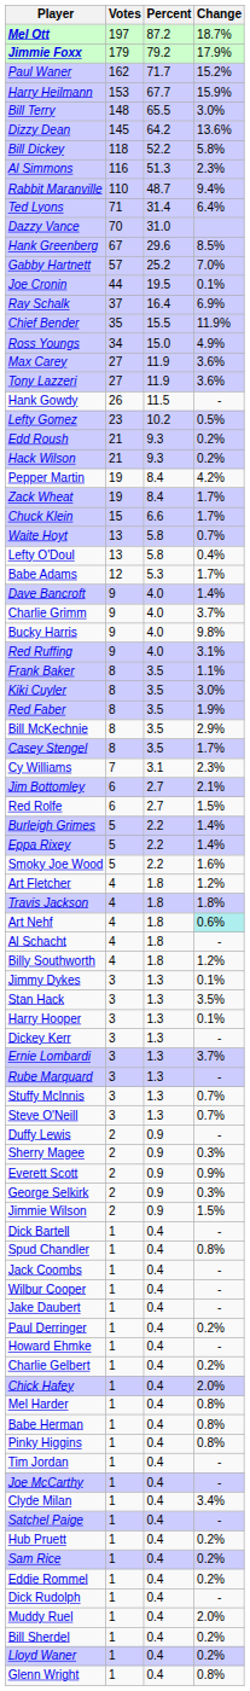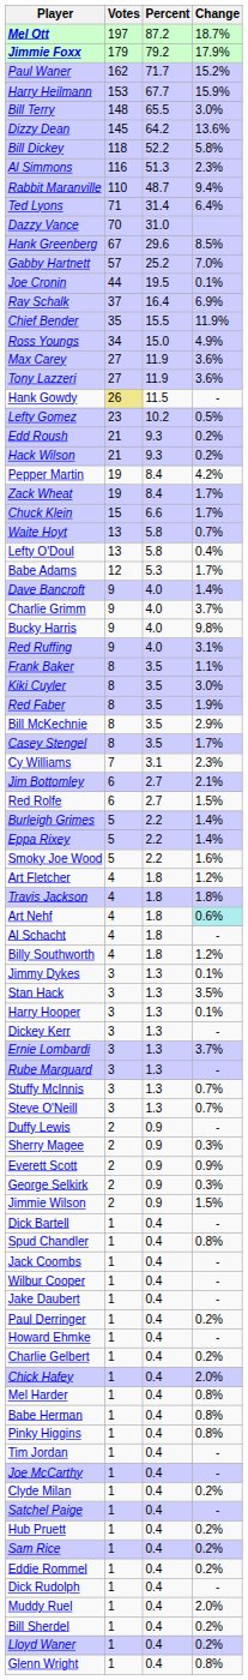 <table class="wikitable" border="1">
 <tr>
 <th>Player</th>
 <th>Votes</th>
 <th>Percent</th>
 <th>Change</th>
 </tr>
 <tr bgcolor="#ccffcc">
 <td><strong><em><a href='#'>Mel Ott</a></em></strong></td>
 <td>197</td>
 <td>87.2</td>
 <td align="left"> 18.7%</td>
 </tr>
 <tr bgcolor="#ccffcc">
 <td><strong><em><a href='#'>Jimmie Foxx</a></em></strong></td>
 <td>179</td>
 <td>79.2</td>
 <td align="left"> 17.9%</td>
 </tr>
 <tr bgcolor="#ccccff">
 <td><em><a href='#'>Paul Waner</a></em></td>
 <td>162</td>
 <td>71.7</td>
 <td align="left"> 15.2%</td>
 </tr>
 <tr bgcolor="#ccccff">
 <td><em><a href='#'>Harry Heilmann</a></em></td>
 <td>153</td>
 <td>67.7</td>
 <td align="left"> 15.9%</td>
 </tr>
 <tr bgcolor="#ccccff">
 <td><em><a href='#'>Bill Terry</a></em></td>
 <td>148</td>
 <td>65.5</td>
 <td align="left"> 3.0%</td>
 </tr>
 <tr bgcolor="#ccccff">
 <td><em><a href='#'>Dizzy Dean</a></em></td>
 <td>145</td>
 <td>64.2</td>
 <td align="left"> 13.6%</td>
 </tr>
 <tr bgcolor="#ccccff">
 <td><em><a href='#'>Bill Dickey</a></em></td>
 <td>118</td>
 <td>52.2</td>
 <td align="left"> 5.8%</td>
 </tr>
 <tr bgcolor="#ccccff">
 <td><em><a href='#'>Al Simmons</a></em></td>
 <td>116</td>
 <td>51.3</td>
 <td align="left"> 2.3%</td>
 </tr>
 <tr bgcolor="#ccccff">
 <td><em><a href='#'>Rabbit Maranville</a></em></td>
 <td>110</td>
 <td>48.7</td>
 <td align="left"> 9.4%</td>
 </tr>
 <tr bgcolor="#ccccff">
 <td><em><a href='#'>Ted Lyons</a></em></td>
 <td>71</td>
 <td>31.4</td>
 <td align="left"> 6.4%</td>
 </tr>
 <tr bgcolor="#ccccff">
 <td><em><a href='#'>Dazzy Vance</a></em></td>
 <td>70</td>
 <td>31.0</td>
 <td align=center></td>
 </tr>
 <tr bgcolor="#ccccff">
 <td><em><a href='#'>Hank Greenberg</a></em></td>
 <td>67</td>
 <td>29.6</td>
 <td align="left"> 8.5%</td>
 </tr>
 <tr bgcolor="#ccccff">
 <td><em><a href='#'>Gabby Hartnett</a></em></td>
 <td>57</td>
 <td>25.2</td>
 <td align="left"> 7.0%</td>
 </tr>
 <tr bgcolor="#ccccff">
 <td><em><a href='#'>Joe Cronin</a></em></td>
 <td>44</td>
 <td>19.5</td>
 <td align="left"> 0.1%</td>
 </tr>
 <tr bgcolor="#ccccff">
 <td><em><a href='#'>Ray Schalk</a></em></td>
 <td>37</td>
 <td>16.4</td>
 <td align="left"> 6.9%</td>
 </tr>
 <tr bgcolor="#ccccff">
 <td><em><a href='#'>Chief Bender</a></em></td>
 <td>35</td>
 <td>15.5</td>
 <td align="left"> 11.9%</td>
 </tr>
 <tr bgcolor="#ccccff">
 <td><em><a href='#'>Ross Youngs</a></em></td>
 <td>34</td>
 <td>15.0</td>
 <td align="left"> 4.9%</td>
 </tr>
 <tr bgcolor="#ccccff">
 <td><em><a href='#'>Max Carey</a></em></td>
 <td>27</td>
 <td>11.9</td>
 <td align="left"> 3.6%</td>
 </tr>
 <tr bgcolor="#ccccff">
 <td><em><a href='#'>Tony Lazzeri</a></em></td>
 <td>27</td>
 <td>11.9</td>
 <td align="left"> 3.6%</td>
 </tr>
 <tr>
 <td><a href='#'>Hank Gowdy</a></td>
-<td>26</td>
+<td style="background: khaki;">26</td>
 <td>11.5</td>
 <td align=center>-</td>
 </tr>
 <tr bgcolor="#ccccff">
 <td><em><a href='#'>Lefty Gomez</a></em></td>
 <td>23</td>
 <td>10.2</td>
 <td align="left"> 0.5%</td>
 </tr>
 <tr bgcolor="#ccccff">
 <td><em><a href='#'>Edd Roush</a></em></td>
 <td>21</td>
 <td>9.3</td>
 <td align="left"> 0.2%</td>
 </tr>
 <tr bgcolor="#ccccff">
 <td><em><a href='#'>Hack Wilson</a></em></td>
 <td>21</td>
 <td>9.3</td>
 <td align="left"> 0.2%</td>
 </tr>
 <tr>
 <td><a href='#'>Pepper Martin</a></td>
 <td>19</td>
 <td>8.4</td>
 <td align="left"> 4.2%</td>
 </tr>
 <tr bgcolor="#ccccff">
 <td><em><a href='#'>Zack Wheat</a></em></td>
 <td>19</td>
 <td>8.4</td>
 <td align="left"> 1.7%</td>
 </tr>
 <tr bgcolor="#ccccff">
 <td><em><a href='#'>Chuck Klein</a></em></td>
 <td>15</td>
 <td>6.6</td>
 <td align="left"> 1.7%</td>
 </tr>
 <tr bgcolor="#ccccff">
 <td><em><a href='#'>Waite Hoyt</a></em></td>
 <td>13</td>
 <td>5.8</td>
 <td align="left"> 0.7%</td>
 </tr>
 <tr>
 <td><a href='#'>Lefty O'Doul</a></td>
 <td>13</td>
 <td>5.8</td>
 <td align="left"> 0.4%</td>
 </tr>
 <tr>
 <td><a href='#'>Babe Adams</a></td>
 <td>12</td>
 <td>5.3</td>
 <td align="left"> 1.7%</td>
 </tr>
 <tr bgcolor="#ccccff">
 <td><em><a href='#'>Dave Bancroft</a></em></td>
 <td>9</td>
 <td>4.0</td>
 <td align="left"> 1.4%</td>
 </tr>
 <tr>
 <td><a href='#'>Charlie Grimm</a></td>
 <td>9</td>
 <td>4.0</td>
 <td align="left"> 3.7%</td>
 </tr>
 <tr>
 <td><a href='#'>Bucky Harris</a></td>
 <td>9</td>
 <td>4.0</td>
 <td align="left"> 9.8%</td>
 </tr>
 <tr bgcolor="#ccccff">
 <td><em><a href='#'>Red Ruffing</a></em></td>
 <td>9</td>
 <td>4.0</td>
 <td align="left"> 3.1%</td>
 </tr>
 <tr bgcolor="#ccccff">
 <td><em><a href='#'>Frank Baker</a></em></td>
 <td>8</td>
 <td>3.5</td>
 <td align="left"> 1.1%</td>
 </tr>
 <tr bgcolor="#ccccff">
 <td><em><a href='#'>Kiki Cuyler</a></em></td>
 <td>8</td>
 <td>3.5</td>
 <td align="left"> 3.0%</td>
 </tr>
 <tr bgcolor="#ccccff">
 <td><em><a href='#'>Red Faber</a></em></td>
 <td>8</td>
 <td>3.5</td>
 <td align="left"> 1.9%</td>
 </tr>
 <tr>
 <td><a href='#'>Bill McKechnie</a></td>
 <td>8</td>
 <td>3.5</td>
 <td align="left"> 2.9%</td>
 </tr>
 <tr bgcolor="#ccccff">
 <td><em><a href='#'>Casey Stengel</a></em></td>
 <td>8</td>
 <td>3.5</td>
 <td align="left"> 1.7%</td>
 </tr>
 <tr>
 <td><a href='#'>Cy Williams</a></td>
 <td>7</td>
 <td>3.1</td>
 <td align="left"> 2.3%</td>
 </tr>
 <tr bgcolor="#ccccff">
 <td><em><a href='#'>Jim Bottomley</a></em></td>
 <td>6</td>
 <td>2.7</td>
 <td align="left"> 2.1%</td>
 </tr>
 <tr>
 <td><a href='#'>Red Rolfe</a></td>
 <td>6</td>
 <td>2.7</td>
 <td align="left"> 1.5%</td>
 </tr>
 <tr bgcolor="#ccccff">
 <td><em><a href='#'>Burleigh Grimes</a></em></td>
 <td>5</td>
 <td>2.2</td>
 <td align="left"> 1.4%</td>
 </tr>
 <tr bgcolor="#ccccff">
 <td><em><a href='#'>Eppa Rixey</a></em></td>
 <td>5</td>
 <td>2.2</td>
 <td align="left"> 1.4%</td>
 </tr>
 <tr>
 <td><a href='#'>Smoky Joe Wood</a></td>
 <td>5</td>
 <td>2.2</td>
 <td align="left"> 1.6%</td>
 </tr>
 <tr>
 <td><a href='#'>Art Fletcher</a></td>
 <td>4</td>
 <td>1.8</td>
 <td align="left"> 1.2%</td>
 </tr>
 <tr bgcolor="#ccccff">
 <td><em><a href='#'>Travis Jackson</a></em></td>
 <td>4</td>
 <td>1.8</td>
 <td align="left"> 1.8%</td>
 </tr>
 <tr>
 <td><a href='#'>Art Nehf</a></td>
 <td>4</td>
 <td>1.8</td>
 <td align="left" style="background: paleturquoise;"> 0.6%</td>
 </tr>
 <tr>
 <td><a href='#'>Al Schacht</a></td>
 <td>4</td>
 <td>1.8</td>
 <td align=center>-</td>
 </tr>
 <tr>
 <td><a href='#'>Billy Southworth</a></td>
 <td>4</td>
 <td>1.8</td>
 <td align="left"> 1.2%</td>
 </tr>
 <tr>
 <td><a href='#'>Jimmy Dykes</a></td>
 <td>3</td>
 <td>1.3</td>
 <td align="left"> 0.1%</td>
 </tr>
 <tr>
 <td><a href='#'>Stan Hack</a></td>
 <td>3</td>
 <td>1.3</td>
 <td align="left"> 3.5%</td>
 </tr>
 <tr>
 <td><a href='#'>Harry Hooper</a></td>
 <td>3</td>
 <td>1.3</td>
 <td align="left"> 0.1%</td>
 </tr>
 <tr>
 <td><a href='#'>Dickey Kerr</a></td>
 <td>3</td>
 <td>1.3</td>
 <td align=center>-</td>
 </tr>
 <tr bgcolor="#ccccff">
 <td><em><a href='#'>Ernie Lombardi</a></em></td>
 <td>3</td>
 <td>1.3</td>
 <td align="left"> 3.7%</td>
 </tr>
 <tr bgcolor="#ccccff">
 <td><em><a href='#'>Rube Marquard</a></em></td>
 <td>3</td>
 <td>1.3</td>
 <td align=center>-</td>
 </tr>
 <tr>
 <td><a href='#'>Stuffy McInnis</a></td>
 <td>3</td>
 <td>1.3</td>
 <td align="left"> 0.7%</td>
 </tr>
 <tr>
 <td><a href='#'>Steve O'Neill</a></td>
 <td>3</td>
 <td>1.3</td>
 <td align="left"> 0.7%</td>
 </tr>
 <tr>
 <td><a href='#'>Duffy Lewis</a></td>
 <td>2</td>
 <td>0.9</td>
 <td align=center>-</td>
 </tr>
 <tr>
 <td><a href='#'>Sherry Magee</a></td>
 <td>2</td>
 <td>0.9</td>
 <td align="left"> 0.3%</td>
 </tr>
 <tr>
 <td><a href='#'>Everett Scott</a></td>
 <td>2</td>
 <td>0.9</td>
 <td align="left"> 0.9%</td>
 </tr>
 <tr>
 <td><a href='#'>George Selkirk</a></td>
 <td>2</td>
 <td>0.9</td>
 <td align="left"> 0.3%</td>
 </tr>
 <tr>
 <td><a href='#'>Jimmie Wilson</a></td>
 <td>2</td>
 <td>0.9</td>
 <td align="left"> 1.5%</td>
 </tr>
 <tr>
 <td><a href='#'>Dick Bartell</a></td>
 <td>1</td>
 <td>0.4</td>
 <td align=center>-</td>
 </tr>
 <tr>
 <td><a href='#'>Spud Chandler</a></td>
 <td>1</td>
 <td>0.4</td>
 <td align="left"> 0.8%</td>
 </tr>
 <tr>
 <td><a href='#'>Jack Coombs</a></td>
 <td>1</td>
 <td>0.4</td>
 <td align=center>-</td>
 </tr>
 <tr>
 <td><a href='#'>Wilbur Cooper</a></td>
 <td>1</td>
 <td>0.4</td>
 <td align=center>-</td>
 </tr>
 <tr>
 <td><a href='#'>Jake Daubert</a></td>
 <td>1</td>
 <td>0.4</td>
 <td align=center>-</td>
 </tr>
 <tr>
 <td><a href='#'>Paul Derringer</a></td>
 <td>1</td>
 <td>0.4</td>
 <td align="left"> 0.2%</td>
 </tr>
 <tr>
 <td><a href='#'>Howard Ehmke</a></td>
 <td>1</td>
 <td>0.4</td>
 <td align=center>-</td>
 </tr>
 <tr>
 <td><a href='#'>Charlie Gelbert</a></td>
 <td>1</td>
 <td>0.4</td>
 <td align="left"> 0.2%</td>
 </tr>
 <tr bgcolor="#ccccff">
 <td><em><a href='#'>Chick Hafey</a></em></td>
 <td>1</td>
 <td>0.4</td>
 <td align="left"> 2.0%</td>
 </tr>
 <tr>
 <td><a href='#'>Mel Harder</a></td>
 <td>1</td>
 <td>0.4</td>
 <td align="left"> 0.8%</td>
 </tr>
 <tr>
 <td><a href='#'>Babe Herman</a></td>
 <td>1</td>
 <td>0.4</td>
 <td align="left"> 0.8%</td>
 </tr>
 <tr>
 <td><a href='#'>Pinky Higgins</a></td>
 <td>1</td>
 <td>0.4</td>
 <td align="left"> 0.8%</td>
 </tr>
 <tr>
 <td><a href='#'>Tim Jordan</a></td>
 <td>1</td>
 <td>0.4</td>
 <td align=center>-</td>
 </tr>
 <tr bgcolor="#ccccff">
 <td><em><a href='#'>Joe McCarthy</a></em></td>
 <td>1</td>
 <td>0.4</td>
 <td align=center>-</td>
 </tr>
 <tr>
 <td><a href='#'>Clyde Milan</a></td>
 <td>1</td>
 <td>0.4</td>
-<td align="left"> 3.4%</td>
+<td align="left"> 0.2%</td>
 </tr>
 <tr bgcolor="#ccccff">
 <td><em><a href='#'>Satchel Paige</a></em></td>
 <td>1</td>
 <td>0.4</td>
 <td align=center>-</td>
 </tr>
 <tr>
 <td><a href='#'>Hub Pruett</a></td>
 <td>1</td>
 <td>0.4</td>
 <td align="left"> 0.2%</td>
 </tr>
 <tr bgcolor="#ccccff">
 <td><em><a href='#'>Sam Rice</a></em></td>
 <td>1</td>
 <td>0.4</td>
 <td align="left"> 0.2%</td>
 </tr>
 <tr>
 <td><a href='#'>Eddie Rommel</a></td>
 <td>1</td>
 <td>0.4</td>
 <td align="left"> 0.2%</td>
 </tr>
 <tr>
 <td><a href='#'>Dick Rudolph</a></td>
 <td>1</td>
 <td>0.4</td>
 <td align=center>-</td>
 </tr>
 <tr>
 <td><a href='#'>Muddy Ruel</a></td>
 <td>1</td>
 <td>0.4</td>
 <td align="left"> 2.0%</td>
 </tr>
 <tr>
 <td><a href='#'>Bill Sherdel</a></td>
 <td>1</td>
 <td>0.4</td>
 <td align="left"> 0.2%</td>
 </tr>
 <tr bgcolor="#ccccff">
 <td><em><a href='#'>Lloyd Waner</a></em></td>
 <td>1</td>
 <td>0.4</td>
 <td align="left"> 0.2%</td>
 </tr>
 <tr>
 <td><a href='#'>Glenn Wright</a></td>
 <td>1</td>
 <td>0.4</td>
 <td align="left"> 0.8%</td>
 </tr>
 </table>
